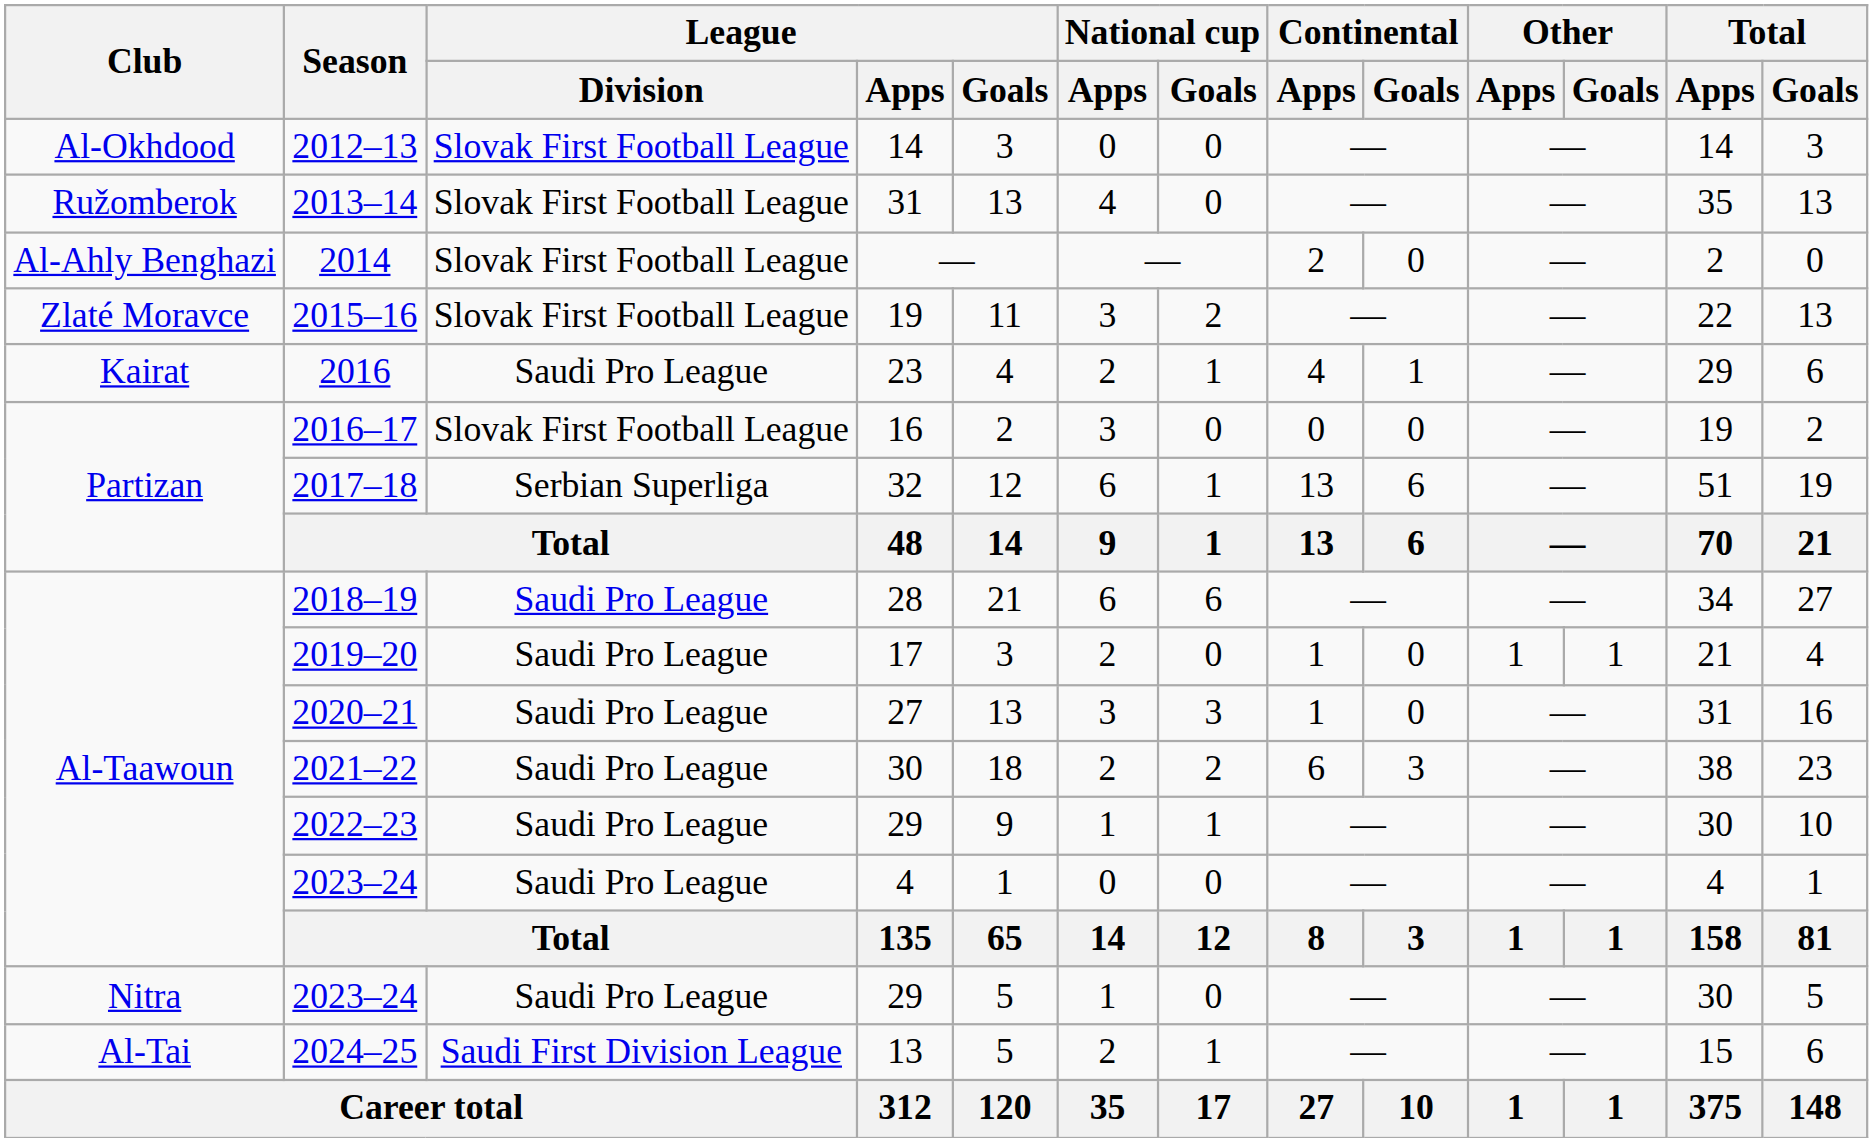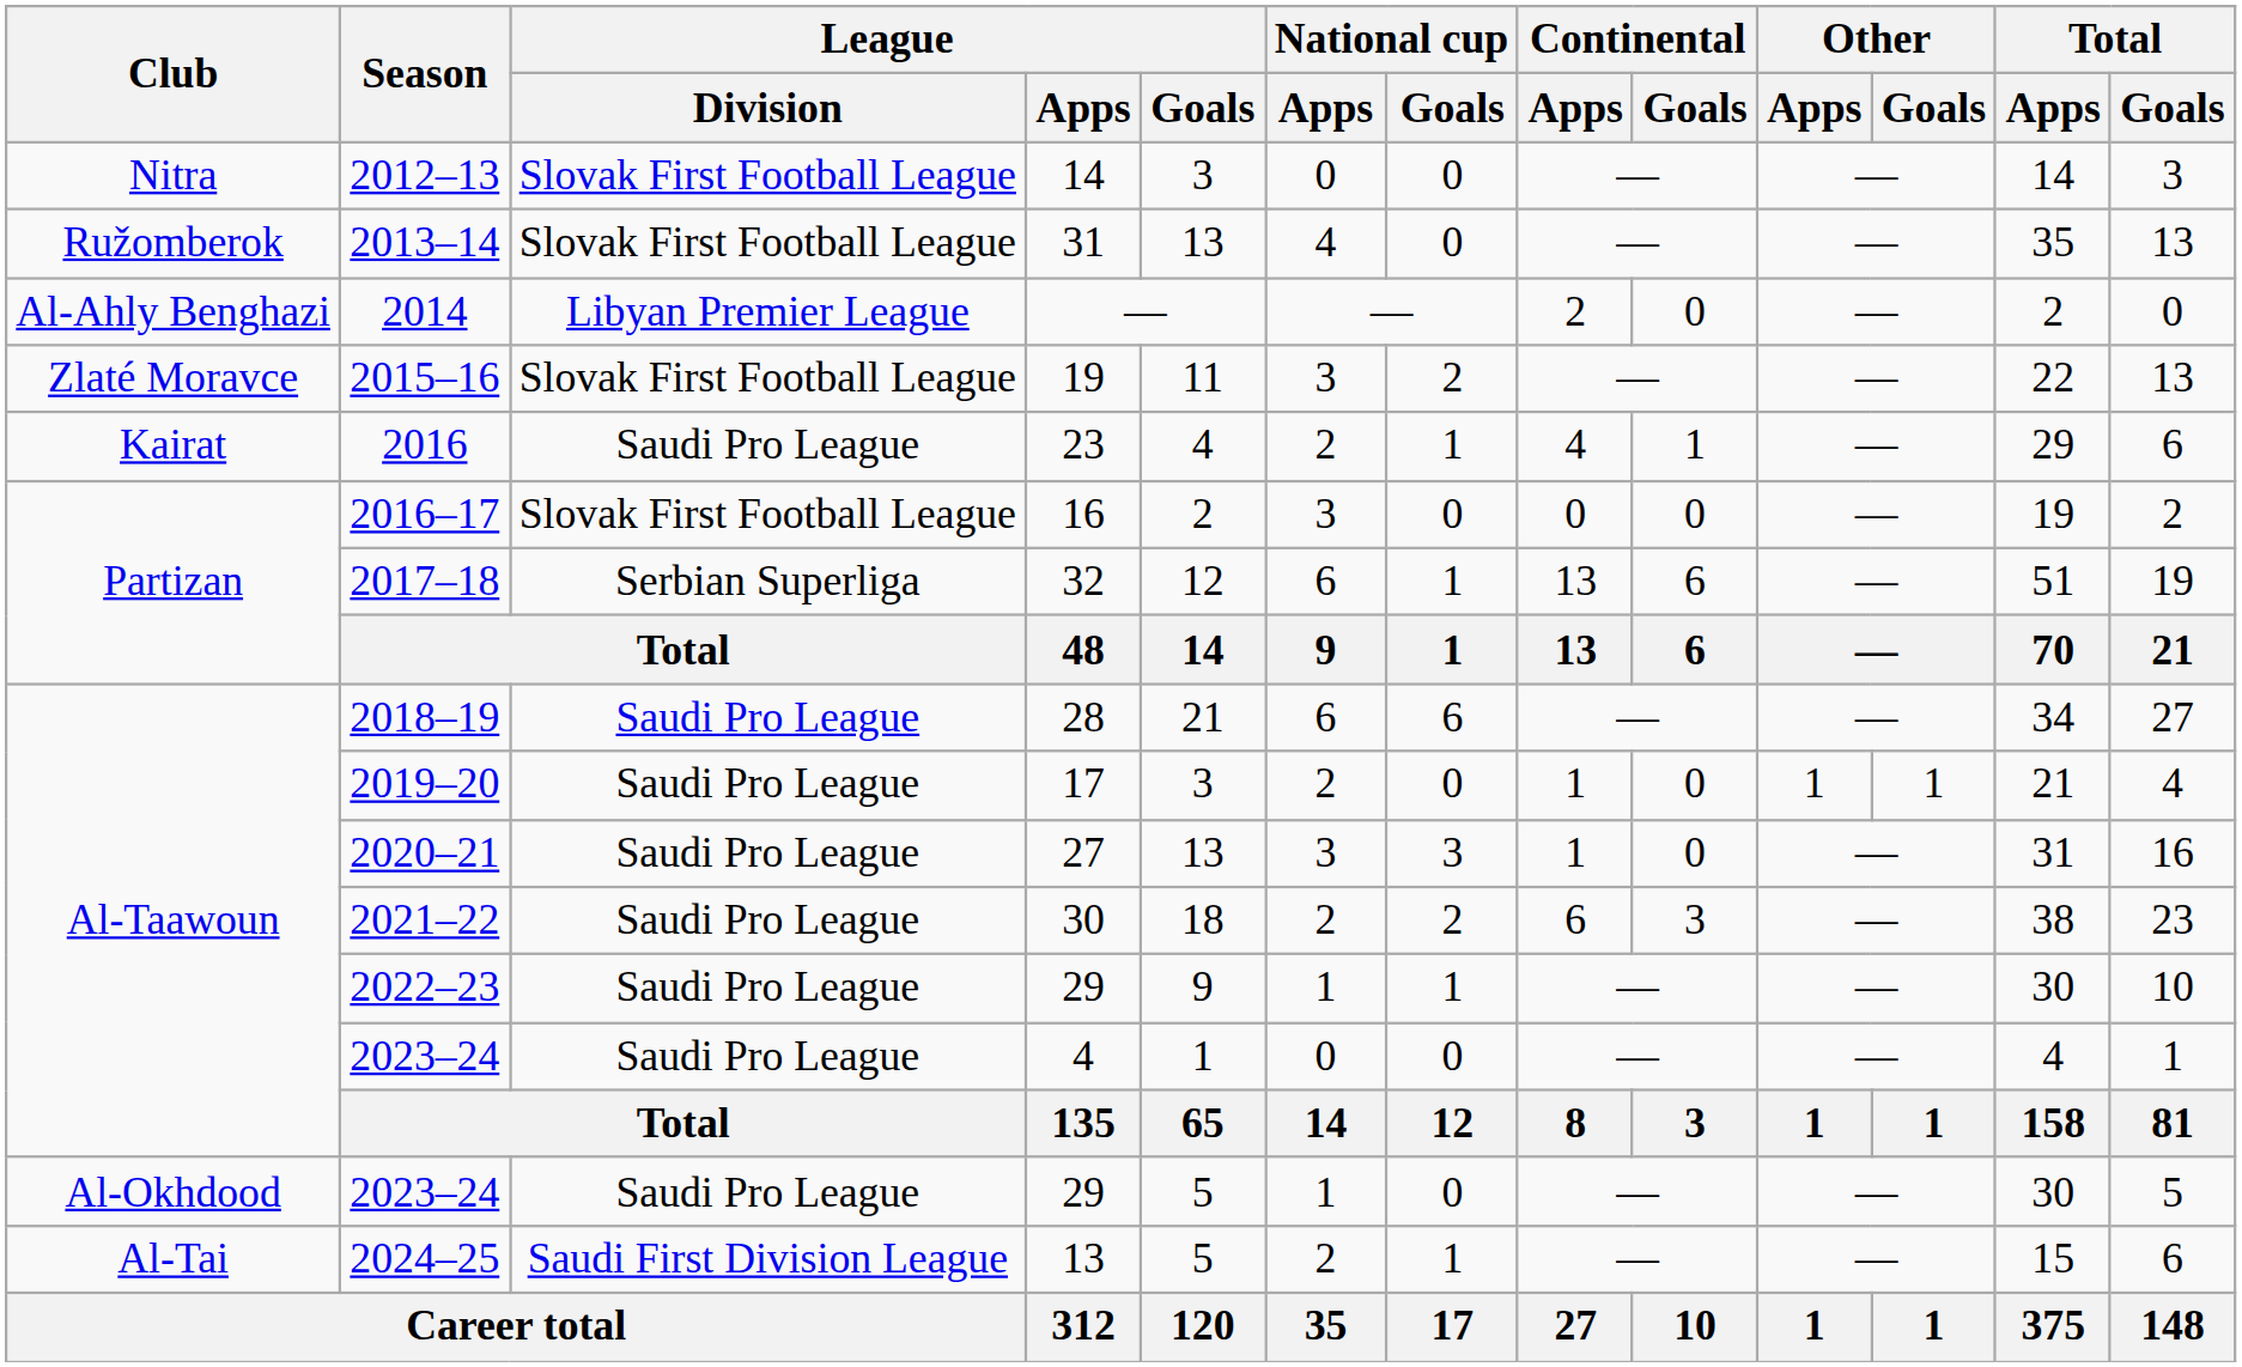 <table class="wikitable" style="text-align:center">
 <tr>
 <th rowspan="2">Club</th>
 <th rowspan="2">Season</th>
 <th colspan="3">League</th>
 <th colspan="2">National cup</th>
 <th colspan="2">Continental</th>
 <th colspan="2">Other</th>
 <th colspan="2">Total</th>
 </tr>
 <tr>
 <th>Division</th>
 <th>Apps</th>
 <th>Goals</th>
 <th>Apps</th>
 <th>Goals</th>
 <th>Apps</th>
 <th>Goals</th>
 <th>Apps</th>
 <th>Goals</th>
 <th>Apps</th>
 <th>Goals</th>
 </tr>
 <tr>
-<td><a href='#'>Al-Okhdood</a></td>
+<td><a href='#'>Nitra</a></td>
 <td><a href='#'>2012–13</a></td>
 <td><a href='#'>Slovak First Football League</a></td>
 <td>14</td>
 <td>3</td>
 <td>0</td>
 <td>0</td>
 <td colspan="2">—</td>
 <td colspan="2">—</td>
 <td>14</td>
 <td>3</td>
 </tr>
 <tr>
 <td><a href='#'>Ružomberok</a></td>
 <td><a href='#'>2013–14</a></td>
 <td>Slovak First Football League</td>
 <td>31</td>
 <td>13</td>
 <td>4</td>
 <td>0</td>
 <td colspan="2">—</td>
 <td colspan="2">—</td>
 <td>35</td>
 <td>13</td>
 </tr>
 <tr>
 <td><a href='#'>Al-Ahly Benghazi</a></td>
 <td><a href='#'>2014</a></td>
-<td>Slovak First Football League</td>
+<td><a href='#'>Libyan Premier League</a></td>
 <td colspan="2">—</td>
 <td colspan="2">—</td>
 <td>2</td>
 <td>0</td>
 <td colspan="2">—</td>
 <td>2</td>
 <td>0</td>
 </tr>
 <tr>
 <td><a href='#'>Zlaté Moravce</a></td>
 <td><a href='#'>2015–16</a></td>
 <td>Slovak First Football League</td>
 <td>19</td>
 <td>11</td>
 <td>3</td>
 <td>2</td>
 <td colspan="2">—</td>
 <td colspan="2">—</td>
 <td>22</td>
 <td>13</td>
 </tr>
 <tr>
 <td><a href='#'>Kairat</a></td>
 <td><a href='#'>2016</a></td>
 <td>Saudi Pro League</td>
 <td>23</td>
 <td>4</td>
 <td>2</td>
 <td>1</td>
 <td>4</td>
 <td>1</td>
 <td colspan="2">—</td>
 <td>29</td>
 <td>6</td>
 </tr>
 <tr>
 <td rowspan="3"><a href='#'>Partizan</a></td>
 <td><a href='#'>2016–17</a></td>
 <td>Slovak First Football League</td>
 <td>16</td>
 <td>2</td>
 <td>3</td>
 <td>0</td>
 <td>0</td>
 <td>0</td>
 <td colspan="2">—</td>
 <td>19</td>
 <td>2</td>
 </tr>
 <tr>
 <td><a href='#'>2017–18</a></td>
 <td>Serbian Superliga</td>
 <td>32</td>
 <td>12</td>
 <td>6</td>
 <td>1</td>
 <td>13</td>
 <td>6</td>
 <td colspan="2">—</td>
 <td>51</td>
 <td>19</td>
 </tr>
 <tr>
 <th colspan="2">Total</th>
 <th>48</th>
 <th>14</th>
 <th>9</th>
 <th>1</th>
 <th>13</th>
 <th>6</th>
 <th colspan="2">—</th>
 <th>70</th>
 <th>21</th>
 </tr>
 <tr>
 <td rowspan="7"><a href='#'>Al-Taawoun</a></td>
 <td><a href='#'>2018–19</a></td>
 <td><a href='#'>Saudi Pro League</a></td>
 <td>28</td>
 <td>21</td>
 <td>6</td>
 <td>6</td>
 <td colspan="2">—</td>
 <td colspan="2">—</td>
 <td>34</td>
 <td>27</td>
 </tr>
 <tr>
 <td><a href='#'>2019–20</a></td>
 <td>Saudi Pro League</td>
 <td>17</td>
 <td>3</td>
 <td>2</td>
 <td>0</td>
 <td>1</td>
 <td>0</td>
 <td>1</td>
 <td>1</td>
 <td>21</td>
 <td>4</td>
 </tr>
 <tr>
 <td><a href='#'>2020–21</a></td>
 <td>Saudi Pro League</td>
 <td>27</td>
 <td>13</td>
 <td>3</td>
 <td>3</td>
 <td>1</td>
 <td>0</td>
 <td colspan="2">—</td>
 <td>31</td>
 <td>16</td>
 </tr>
 <tr>
 <td><a href='#'>2021–22</a></td>
 <td>Saudi Pro League</td>
 <td>30</td>
 <td>18</td>
 <td>2</td>
 <td>2</td>
 <td>6</td>
 <td>3</td>
 <td colspan="2">—</td>
 <td>38</td>
 <td>23</td>
 </tr>
 <tr>
 <td><a href='#'>2022–23</a></td>
 <td>Saudi Pro League</td>
 <td>29</td>
 <td>9</td>
 <td>1</td>
 <td>1</td>
 <td colspan="2">—</td>
 <td colspan="2">—</td>
 <td>30</td>
 <td>10</td>
 </tr>
 <tr>
 <td><a href='#'>2023–24</a></td>
 <td>Saudi Pro League</td>
 <td>4</td>
 <td>1</td>
 <td>0</td>
 <td>0</td>
 <td colspan="2">—</td>
 <td colspan="2">—</td>
 <td>4</td>
 <td>1</td>
 </tr>
 <tr>
 <th colspan="2">Total</th>
 <th>135</th>
 <th>65</th>
 <th>14</th>
 <th>12</th>
 <th>8</th>
 <th>3</th>
 <th>1</th>
 <th>1</th>
 <th>158</th>
 <th>81</th>
 </tr>
 <tr>
-<td><a href='#'>Nitra</a></td>
+<td><a href='#'>Al-Okhdood</a></td>
 <td><a href='#'>2023–24</a></td>
 <td>Saudi Pro League</td>
 <td>29</td>
 <td>5</td>
 <td>1</td>
 <td>0</td>
 <td colspan="2">—</td>
 <td colspan="2">—</td>
 <td>30</td>
 <td>5</td>
 </tr>
 <tr>
 <td><a href='#'>Al-Tai</a></td>
 <td><a href='#'>2024–25</a></td>
 <td><a href='#'>Saudi First Division League</a></td>
 <td>13</td>
 <td>5</td>
 <td>2</td>
 <td>1</td>
 <td colspan="2">—</td>
 <td colspan="2">—</td>
 <td>15</td>
 <td>6</td>
 </tr>
 <tr>
 <th colspan="3">Career total</th>
 <th>312</th>
 <th>120</th>
 <th>35</th>
 <th>17</th>
 <th>27</th>
 <th>10</th>
 <th>1</th>
 <th>1</th>
 <th>375</th>
 <th>148</th>
 </tr>
 </table>
